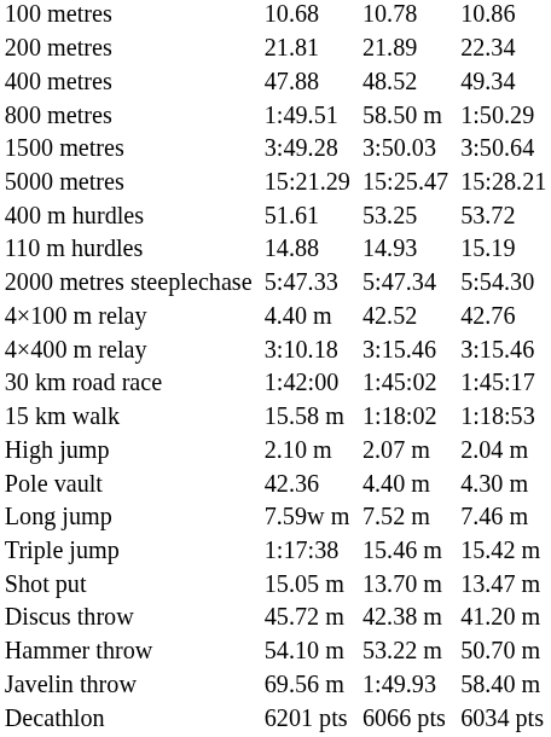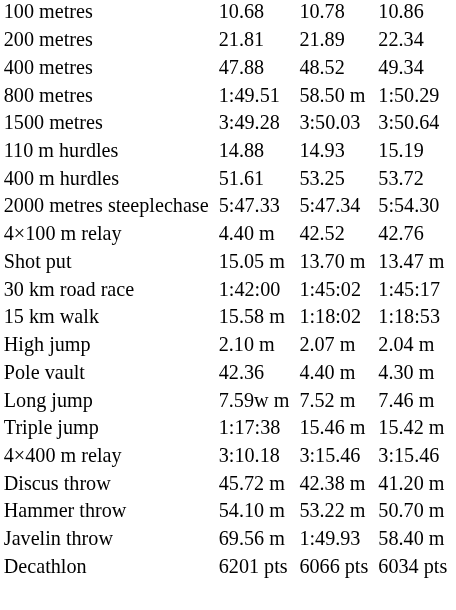 <table>
 <tr>
 <td>100 metres</td>
 <td></td>
 <td>10.68</td>
 <td></td>
 <td>10.78</td>
 <td></td>
 <td>10.86</td>
 </tr>
 <tr>
 <td>200 metres</td>
 <td></td>
 <td>21.81</td>
 <td></td>
 <td>21.89</td>
 <td></td>
 <td>22.34</td>
 </tr>
 <tr>
 <td>400 metres</td>
 <td></td>
 <td>47.88</td>
 <td></td>
 <td>48.52</td>
 <td></td>
 <td>49.34</td>
 </tr>
 <tr>
 <td>800 metres</td>
 <td></td>
 <td>1:49.51</td>
 <td></td>
 <td>58.50 m</td>
 <td></td>
 <td>1:50.29</td>
 </tr>
 <tr>
 <td>1500 metres</td>
 <td></td>
 <td>3:49.28</td>
 <td></td>
 <td>3:50.03</td>
 <td></td>
 <td>3:50.64</td>
 </tr>
 <tr>
-<td>5000 metres</td>
+<td>110 m hurdles</td>
 <td></td>
-<td>15:21.29</td>
+<td>14.88</td>
 <td></td>
-<td>15:25.47</td>
+<td>14.93</td>
 <td></td>
-<td>15:28.21</td>
+<td>15.19</td>
 </tr>
 <tr>
 <td>400 m hurdles</td>
 <td></td>
 <td>51.61</td>
 <td></td>
 <td>53.25</td>
 <td></td>
 <td>53.72</td>
-</tr>
-<tr>
-<td>110 m hurdles</td>
-<td></td>
-<td>14.88</td>
-<td></td>
-<td>14.93</td>
-<td></td>
-<td>15.19</td>
 </tr>
 <tr>
 <td>2000 metres steeplechase</td>
 <td></td>
 <td>5:47.33</td>
 <td></td>
 <td>5:47.34</td>
 <td></td>
 <td>5:54.30</td>
 </tr>
 <tr>
 <td>4×100 m relay</td>
 <td></td>
 <td>4.40 m</td>
 <td></td>
 <td>42.52</td>
 <td></td>
 <td>42.76</td>
 </tr>
 <tr>
-<td>4×400 m relay</td>
+<td>Shot put</td>
 <td></td>
-<td>3:10.18</td>
+<td>15.05 m</td>
 <td></td>
-<td>3:15.46</td>
+<td>13.70 m</td>
 <td></td>
-<td>3:15.46</td>
+<td>13.47 m</td>
 </tr>
 <tr>
 <td>30 km road race</td>
 <td></td>
 <td>1:42:00</td>
 <td></td>
 <td>1:45:02</td>
 <td></td>
 <td>1:45:17</td>
 </tr>
 <tr>
 <td>15 km walk</td>
 <td></td>
 <td>15.58 m</td>
 <td></td>
 <td>1:18:02</td>
 <td></td>
 <td>1:18:53</td>
 </tr>
 <tr>
 <td>High jump</td>
 <td></td>
 <td>2.10 m</td>
 <td></td>
 <td>2.07 m</td>
 <td></td>
 <td>2.04 m</td>
 </tr>
 <tr>
 <td>Pole vault</td>
 <td></td>
 <td>42.36</td>
 <td></td>
 <td>4.40 m</td>
 <td></td>
 <td>4.30 m</td>
 </tr>
 <tr>
 <td>Long jump</td>
 <td></td>
 <td>7.59w m</td>
 <td></td>
 <td>7.52 m</td>
 <td></td>
 <td>7.46 m</td>
 </tr>
 <tr>
 <td>Triple jump</td>
 <td></td>
 <td>1:17:38</td>
 <td></td>
 <td>15.46 m</td>
 <td></td>
 <td>15.42 m</td>
 </tr>
 <tr>
-<td>Shot put</td>
+<td>4×400 m relay</td>
 <td></td>
-<td>15.05 m</td>
+<td>3:10.18</td>
 <td></td>
-<td>13.70 m</td>
+<td>3:15.46</td>
 <td></td>
-<td>13.47 m</td>
+<td>3:15.46</td>
 </tr>
 <tr>
 <td>Discus throw</td>
 <td></td>
 <td>45.72 m</td>
 <td></td>
 <td>42.38 m</td>
 <td></td>
 <td>41.20 m</td>
 </tr>
 <tr>
 <td>Hammer throw</td>
 <td></td>
 <td>54.10 m</td>
 <td></td>
 <td>53.22 m</td>
 <td></td>
 <td>50.70 m</td>
 </tr>
 <tr>
 <td>Javelin throw</td>
 <td></td>
 <td>69.56 m</td>
 <td></td>
 <td>1:49.93</td>
 <td></td>
 <td>58.40 m</td>
 </tr>
 <tr>
 <td>Decathlon</td>
 <td></td>
 <td>6201 pts</td>
 <td></td>
 <td>6066 pts</td>
 <td></td>
 <td>6034 pts</td>
 </tr>
 </table>
